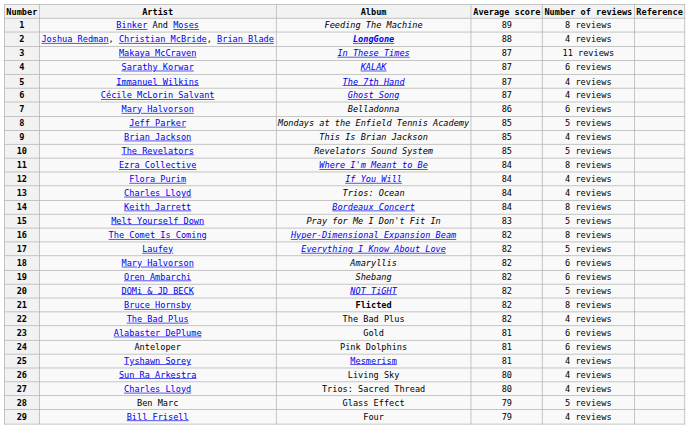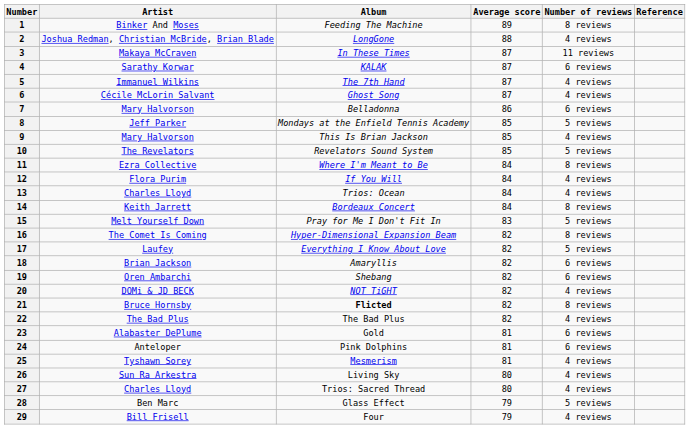 <table class="wikitable sortable" style="text-align:center;">
 <tr>
 <th scope="col">Number</th>
 <th scope="col">Artist</th>
 <th scope="col">Album</th>
 <th scope="col">Average score</th>
 <th scope="col">Number of reviews</th>
 <th scope="col">Reference</th>
 </tr>
 <tr>
 <th scope="row">1</th>
 <td><a href='#'>Binker</a> And <a href='#'>Moses</a></td>
 <td><em>Feeding The Machine</em></td>
 <td>89</td>
 <td>8 reviews</td>
 <td></td>
 </tr>
 <tr>
 <th scope="row">2</th>
 <td><a href='#'>Joshua Redman</a>, <a href='#'>Christian McBride</a>, <a href='#'>Brian Blade</a></td>
-<td><strong><em><a href='#'>LongGone</a></em></strong></td>
+<td><em><a href='#'>LongGone</a></em></td>
 <td>88</td>
 <td>4 reviews</td>
 <td></td>
 </tr>
 <tr>
 <th scope="row">3</th>
 <td><a href='#'>Makaya McCraven</a></td>
 <td><em><a href='#'>In These Times</a></em></td>
 <td>87</td>
 <td>11 reviews</td>
 <td></td>
 </tr>
 <tr>
 <th scope="row">4</th>
 <td><a href='#'>Sarathy Korwar</a></td>
 <td><em><a href='#'>KALAK</a></em></td>
 <td>87</td>
 <td>6 reviews</td>
 <td></td>
 </tr>
 <tr>
 <th scope="row">5</th>
 <td><a href='#'>Immanuel Wilkins</a></td>
 <td><em><a href='#'>The 7th Hand</a></em></td>
 <td>87</td>
 <td>4 reviews</td>
 <td></td>
 </tr>
 <tr>
 <th scope="row">6</th>
 <td><a href='#'>Cécile McLorin Salvant</a></td>
 <td><em><a href='#'>Ghost Song</a></em></td>
 <td>87</td>
 <td>4 reviews</td>
 <td></td>
 </tr>
 <tr>
 <th scope="row">7</th>
 <td><a href='#'>Mary Halvorson</a></td>
 <td><em>Belladonna</em></td>
 <td>86</td>
 <td>6 reviews</td>
 <td></td>
 </tr>
 <tr>
 <th scope="row">8</th>
 <td><a href='#'>Jeff Parker</a></td>
 <td><em>Mondays at the Enfield Tennis Academy</em></td>
 <td>85</td>
 <td>5 reviews</td>
 <td></td>
 </tr>
 <tr>
 <th scope="row">9</th>
-<td><a href='#'>Brian Jackson</a></td>
+<td><a href='#'>Mary Halvorson</a></td>
 <td><em>This Is Brian Jackson</em></td>
 <td>85</td>
 <td>4 reviews</td>
 <td></td>
 </tr>
 <tr>
 <th scope="row">10</th>
 <td><a href='#'>The Revelators</a></td>
 <td><em>Revelators Sound System</em></td>
 <td>85</td>
 <td>5 reviews</td>
 <td></td>
 </tr>
 <tr>
 <th scope="row">11</th>
 <td><a href='#'>Ezra Collective</a></td>
 <td><em><a href='#'>Where I'm Meant to Be</a></em></td>
 <td>84</td>
 <td>8 reviews</td>
 <td></td>
 </tr>
 <tr>
 <th scope="row">12</th>
 <td><a href='#'>Flora Purim</a></td>
 <td><em><a href='#'>If You Will</a></em></td>
 <td>84</td>
 <td>4 reviews</td>
 <td></td>
 </tr>
 <tr>
 <th scope="row">13</th>
 <td><a href='#'>Charles Lloyd</a></td>
 <td><em>Trios: Ocean</em></td>
 <td>84</td>
 <td>4 reviews</td>
 <td></td>
 </tr>
 <tr>
 <th scope="row">14</th>
 <td><a href='#'>Keith Jarrett</a></td>
 <td><em><a href='#'>Bordeaux Concert</a></em></td>
 <td>84</td>
 <td>8 reviews</td>
 <td></td>
 </tr>
 <tr>
 <th scope="row">15</th>
 <td><a href='#'>Melt Yourself Down</a></td>
 <td><em>Pray for Me I Don't Fit In</em></td>
 <td>83</td>
 <td>5 reviews</td>
 <td></td>
 </tr>
 <tr>
 <th scope="row">16</th>
 <td><a href='#'>The Comet Is Coming</a></td>
 <td><em><a href='#'>Hyper-Dimensional Expansion Beam</a></em></td>
 <td>82</td>
 <td>8 reviews</td>
 <td></td>
 </tr>
 <tr>
 <th scope="row">17</th>
 <td><a href='#'>Laufey</a></td>
 <td><a href='#'><em>Everything I Know About Love</em></a></td>
 <td>82</td>
 <td>5 reviews</td>
 <td></td>
 </tr>
 <tr>
 <th scope="row">18</th>
-<td><a href='#'>Mary Halvorson</a></td>
+<td><a href='#'>Brian Jackson</a></td>
 <td><em>Amaryllis</em></td>
 <td>82</td>
 <td>6 reviews</td>
 <td></td>
 </tr>
 <tr>
 <th scope="row">19</th>
 <td><a href='#'>Oren Ambarchi</a></td>
 <td><em>Shebang</em></td>
 <td>82</td>
 <td>6 reviews</td>
 <td></td>
 </tr>
 <tr>
 <th scope="row">20</th>
 <td><a href='#'>DOMi & JD BECK</a></td>
 <td><em><a href='#'>NOT TiGHT</a></em></td>
 <td>82</td>
-<td>5 reviews</td>
+<td>4 reviews</td>
 <td></td>
 </tr>
 <tr>
 <th scope="row">21</th>
 <td><a href='#'>Bruce Hornsby</a></td>
 <td><strong>Flicted<em></td>
 <td>82</td>
 <td>8 reviews</td>
 <td></td>
 </tr>
 <tr>
 <th scope="row">22</th>
 <td><a href='#'>The Bad Plus</a></td>
 <td></em>The Bad Plus<em></td>
 <td>82</td>
 <td>4 reviews</td>
 <td></td>
 </tr>
 <tr>
 <th scope="row">23</th>
 <td><a href='#'>Alabaster DePlume</a></td>
 <td></em>Gold<em></td>
 <td>81</td>
 <td>6 reviews</td>
 <td></td>
 </tr>
 <tr>
 <th scope="row">24</th>
 <td>Anteloper</td>
 <td></em>Pink Dolphins<em></td>
 <td>81</td>
 <td>6 reviews</td>
 <td></td>
 </tr>
 <tr>
 <th scope="row">25</th>
 <td><a href='#'>Tyshawn Sorey</a></td>
 <td></em><a href='#'>Mesmerism</a><em></td>
 <td>81</td>
 <td>4 reviews</td>
 <td></td>
 </tr>
 <tr>
 <th scope="row">26</th>
 <td><a href='#'>Sun Ra Arkestra</a></td>
 <td></em>Living Sky<em></td>
 <td>80</td>
 <td>4 reviews</td>
 <td></td>
 </tr>
 <tr>
 <th scope="row">27</th>
 <td><a href='#'>Charles Lloyd</a></td>
 <td></em>Trios: Sacred Thread<em></td>
 <td>80</td>
 <td>4 reviews</td>
 <td></td>
 </tr>
 <tr>
 <th scope="row">28</th>
 <td>Ben Marc</td>
 <td></em>Glass Effect<em></td>
 <td>79</td>
 <td>5 reviews</td>
 <td></td>
 </tr>
 <tr>
 <th scope="row">29</th>
 <td><a href='#'>Bill Frisell</a></td>
 <td></em>Four<em></td>
 <td>79</td>
 <td>4 reviews</td>
 <td></td>
 </tr>
 </table>
